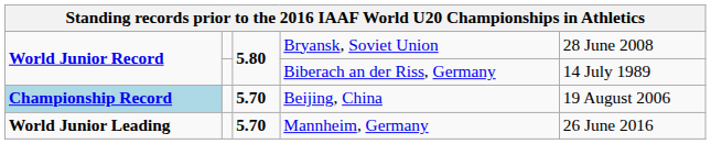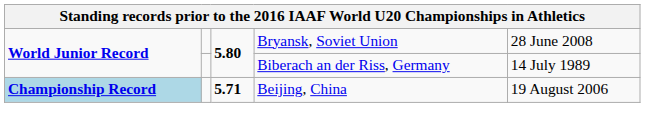 <table class="wikitable" width=75%>
 <tr>
 <th colspan="5">Standing records prior to the 2016 IAAF World U20 Championships in Athletics</th>
 </tr>
 <tr>
 <td rowspan=2><strong><a href='#'>World Junior Record</a></strong></td>
 <td></td>
 <td rowspan=2><strong>5.80</strong></td>
 <td><a href='#'>Bryansk</a>, <a href='#'>Soviet Union</a></td>
 <td>28 June 2008</td>
 </tr>
 <tr>
 <td></td>
 <td><a href='#'>Biberach an der Riss</a>, <a href='#'>Germany</a></td>
 <td>14 July 1989</td>
 </tr>
 <tr>
 <td style="background: lightblue;"><strong><a href='#'>Championship Record</a></strong></td>
 <td></td>
-<td><strong>5.70</strong></td>
+<td><strong>5.71</strong></td>
 <td><a href='#'>Beijing</a>, <a href='#'>China</a></td>
 <td>19 August 2006</td>
 </tr>
-<tr>
-<td><strong>World Junior Leading</strong></td>
-<td></td>
-<td><strong>5.70</strong></td>
-<td><a href='#'>Mannheim</a>, <a href='#'>Germany</a></td>
-<td>26 June 2016</td>
-</tr>
 </table>
